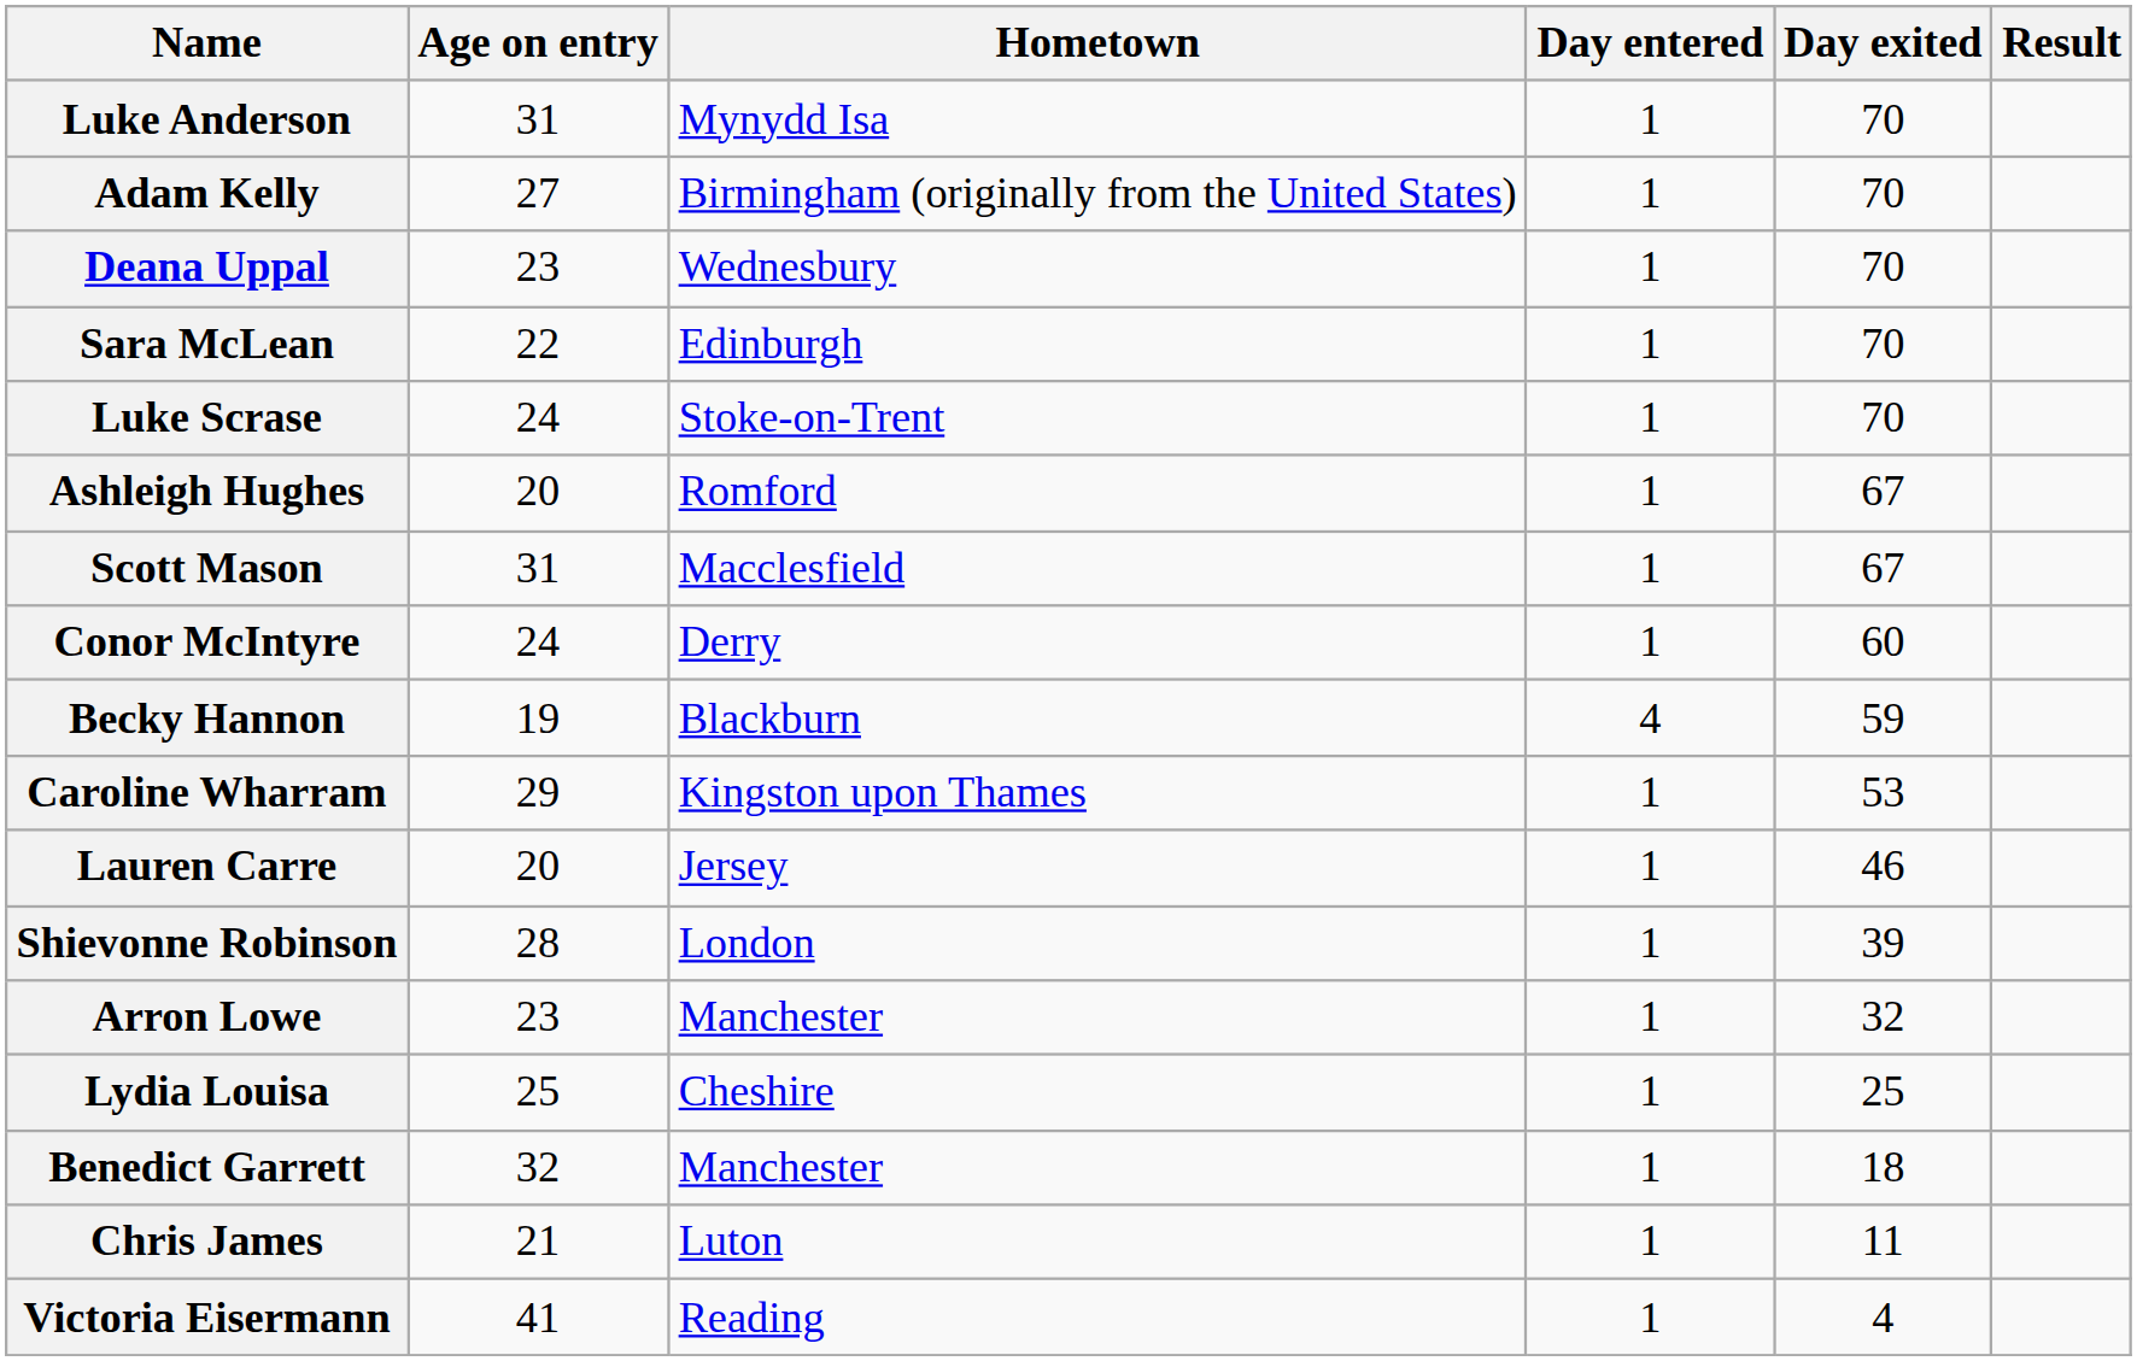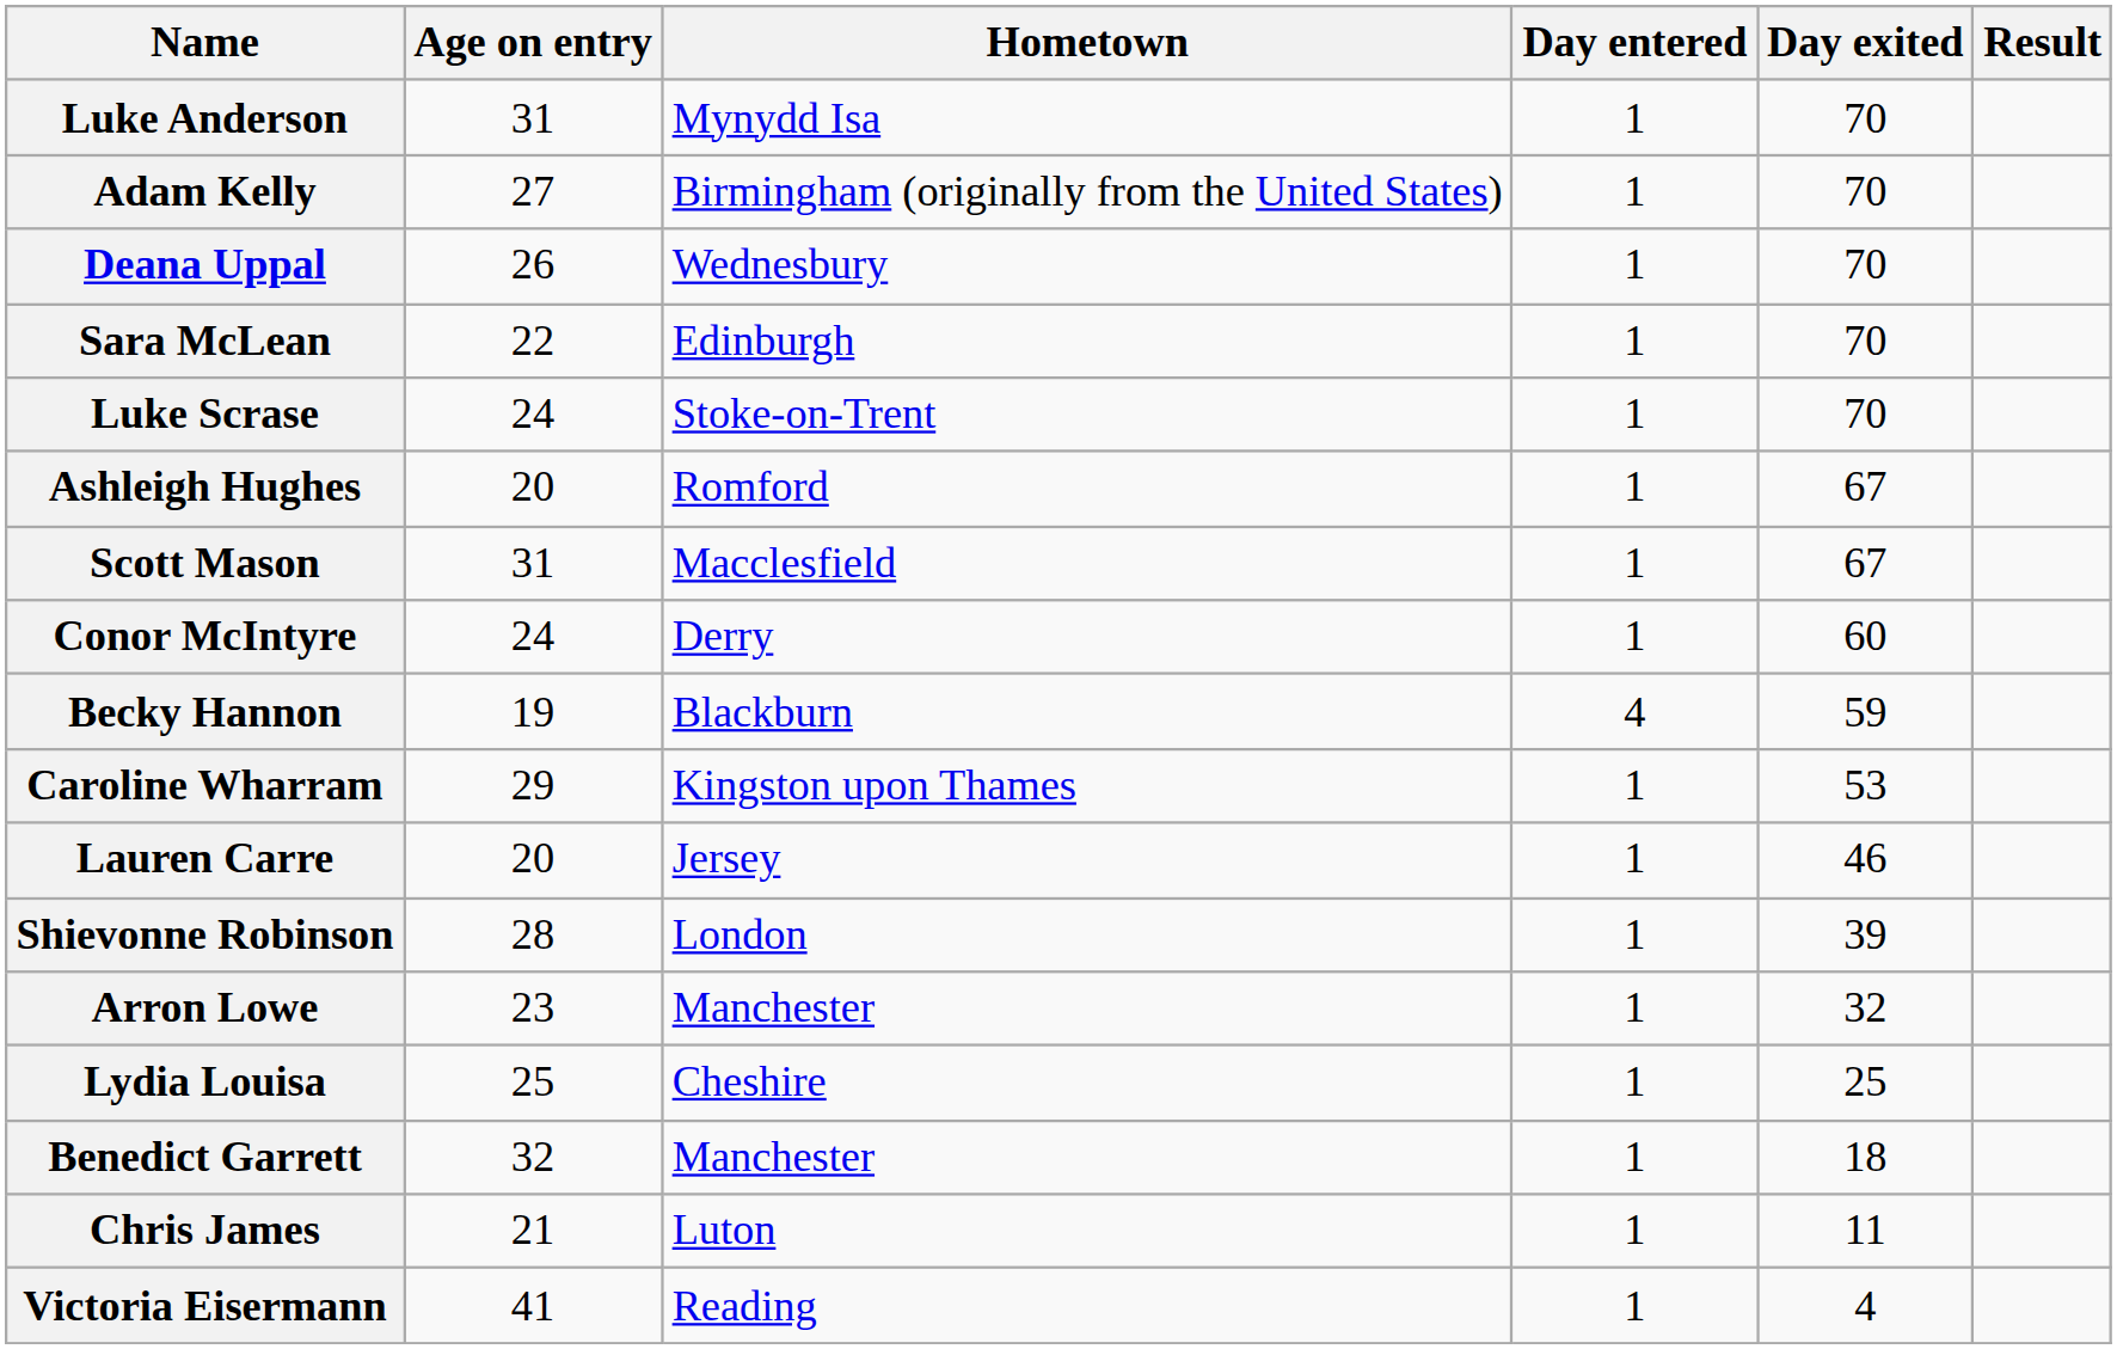 <table class="wikitable sortable" style="text-align:left; line-height:20px; width:auto;">
 <tr>
 <th scope="col">Name</th>
 <th scope="col">Age on entry</th>
 <th scope="col">Hometown</th>
 <th scope="col">Day entered</th>
 <th scope="col">Day exited</th>
 <th scope="col">Result</th>
 </tr>
 <tr>
 <th scope="row">Luke Anderson</th>
 <td align="center">31</td>
 <td><a href='#'>Mynydd Isa</a></td>
 <td align="center">1</td>
 <td align="center">70</td>
 <td></td>
 </tr>
 <tr>
 <th scope="row">Adam Kelly</th>
 <td align="center">27</td>
 <td><a href='#'>Birmingham</a> (originally from the <a href='#'>United States</a>)</td>
 <td align="center">1</td>
 <td align="center">70</td>
 <td></td>
 </tr>
 <tr>
 <th scope="row"><a href='#'>Deana Uppal</a></th>
-<td align="center">23</td>
+<td align="center">26</td>
 <td><a href='#'>Wednesbury</a></td>
 <td align="center">1</td>
 <td align="center">70</td>
 <td></td>
 </tr>
 <tr>
 <th scope="row">Sara McLean</th>
 <td align="center">22</td>
 <td><a href='#'>Edinburgh</a></td>
 <td align="center">1</td>
 <td align="center">70</td>
 <td></td>
 </tr>
 <tr>
 <th scope="row">Luke Scrase</th>
 <td align="center">24</td>
 <td><a href='#'>Stoke-on-Trent</a></td>
 <td align="center">1</td>
 <td align="center">70</td>
 <td></td>
 </tr>
 <tr>
 <th scope="row">Ashleigh Hughes</th>
 <td align="center">20</td>
 <td><a href='#'>Romford</a></td>
 <td align="center">1</td>
 <td align="center">67</td>
 <td></td>
 </tr>
 <tr>
 <th scope="row">Scott Mason</th>
 <td align="center">31</td>
 <td><a href='#'>Macclesfield</a></td>
 <td align="center">1</td>
 <td align="center">67</td>
 <td></td>
 </tr>
 <tr>
 <th scope="row">Conor McIntyre</th>
 <td align="center">24</td>
 <td><a href='#'>Derry</a></td>
 <td align="center">1</td>
 <td align="center">60</td>
 <td></td>
 </tr>
 <tr>
 <th scope="row">Becky Hannon</th>
 <td align="center">19</td>
 <td><a href='#'>Blackburn</a></td>
 <td align="center">4</td>
 <td align="center">59</td>
 <td></td>
 </tr>
 <tr>
 <th scope="row">Caroline Wharram</th>
 <td align="center">29</td>
 <td><a href='#'>Kingston upon Thames</a></td>
 <td align="center">1</td>
 <td align="center">53</td>
 <td></td>
 </tr>
 <tr>
 <th scope="row">Lauren Carre</th>
 <td align="center">20</td>
 <td><a href='#'>Jersey</a></td>
 <td align="center">1</td>
 <td align="center">46</td>
 <td></td>
 </tr>
 <tr>
 <th scope="row">Shievonne Robinson</th>
 <td align="center">28</td>
 <td><a href='#'>London</a></td>
 <td align="center">1</td>
 <td align="center">39</td>
 <td></td>
 </tr>
 <tr>
 <th scope="row">Arron Lowe</th>
 <td align="center">23</td>
 <td><a href='#'>Manchester</a></td>
 <td align="center">1</td>
 <td align="center">32</td>
 <td></td>
 </tr>
 <tr>
 <th scope="row">Lydia Louisa</th>
 <td align="center">25</td>
 <td><a href='#'>Cheshire</a></td>
 <td align="center">1</td>
 <td align="center">25</td>
 <td></td>
 </tr>
 <tr>
 <th scope="row">Benedict Garrett</th>
 <td align="center">32</td>
 <td><a href='#'>Manchester</a></td>
 <td align="center">1</td>
 <td align="center">18</td>
 <td></td>
 </tr>
 <tr>
 <th scope="row">Chris James</th>
 <td align="center">21</td>
 <td><a href='#'>Luton</a></td>
 <td align="center">1</td>
 <td align="center">11</td>
 <td></td>
 </tr>
 <tr>
 <th scope="row">Victoria Eisermann</th>
 <td align="center">41</td>
 <td><a href='#'>Reading</a></td>
 <td align="center">1</td>
 <td align="center">4</td>
 <td></td>
 </tr>
 </table>
